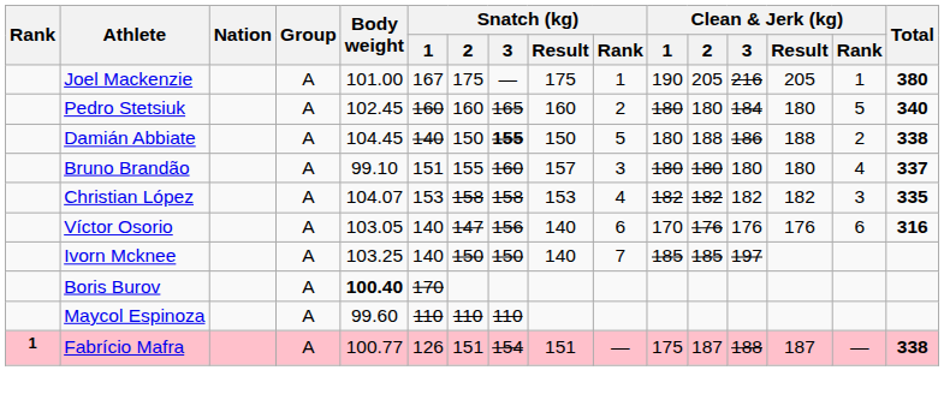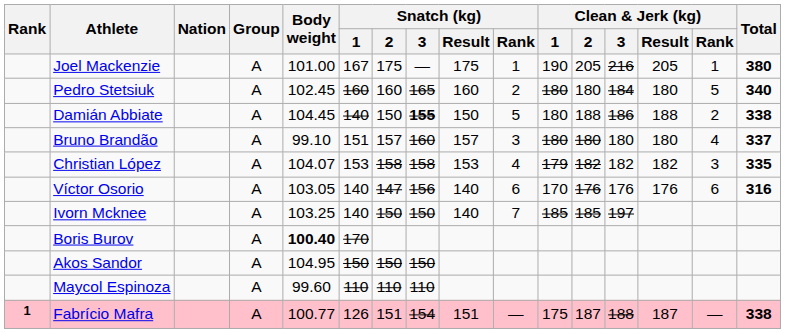 <table class="wikitable sortable" style="text-align:center;">
 <tr>
 <th rowspan=2>Rank</th>
 <th rowspan=2>Athlete</th>
 <th rowspan=2>Nation</th>
 <th rowspan=2>Group</th>
 <th rowspan=2>Body<br>weight</th>
 <th colspan=5>Snatch (kg)</th>
 <th colspan=5>Clean & Jerk (kg)</th>
 <th rowspan=2>Total</th>
 </tr>
 <tr>
 <th>1</th>
 <th>2</th>
 <th>3</th>
 <th>Result</th>
 <th>Rank</th>
 <th>1</th>
 <th>2</th>
 <th>3</th>
 <th>Result</th>
 <th>Rank</th>
 </tr>
 <tr>
 <td></td>
 <td align=left><a href='#'>Joel Mackenzie</a></td>
 <td align=left></td>
 <td>A</td>
 <td>101.00</td>
 <td>167</td>
 <td>175</td>
 <td>—</td>
 <td>175</td>
 <td>1</td>
 <td>190</td>
 <td>205</td>
 <td><s>216</s></td>
 <td>205</td>
 <td>1</td>
 <td><strong>380</strong></td>
 </tr>
 <tr>
 <td></td>
 <td align=left><a href='#'>Pedro Stetsiuk</a></td>
 <td align=left></td>
 <td>A</td>
 <td>102.45</td>
 <td><s>160</s></td>
 <td>160</td>
 <td><s>165</s></td>
 <td>160</td>
 <td>2</td>
 <td><s>180</s></td>
 <td>180</td>
 <td><s>184</s></td>
 <td>180</td>
 <td>5</td>
 <td><strong>340</strong></td>
 </tr>
 <tr>
 <td></td>
 <td align=left><a href='#'>Damián Abbiate</a></td>
 <td align=left></td>
 <td>A</td>
 <td>104.45</td>
 <td><s>140</s></td>
 <td>150</td>
 <td><strong><s>155</s></strong></td>
 <td>150</td>
 <td>5</td>
 <td>180</td>
 <td>188</td>
 <td><s>186</s></td>
 <td>188</td>
 <td>2</td>
 <td><strong>338</strong></td>
 </tr>
 <tr>
 <td></td>
 <td align=left><a href='#'>Bruno Brandão</a></td>
 <td align=left></td>
 <td>A</td>
 <td>99.10</td>
 <td>151</td>
-<td>155</td>
+<td>157</td>
 <td><s>160</s></td>
 <td>157</td>
 <td>3</td>
 <td><s>180</s></td>
 <td><s>180</s></td>
 <td>180</td>
 <td>180</td>
 <td>4</td>
 <td><strong>337</strong></td>
 </tr>
 <tr>
 <td></td>
 <td align=left><a href='#'>Christian López</a></td>
 <td align=left></td>
 <td>A</td>
 <td>104.07</td>
 <td>153</td>
 <td><s>158</s></td>
 <td><s>158</s></td>
 <td>153</td>
 <td>4</td>
-<td><s>182</s></td>
+<td><s>179</s></td>
 <td><s>182</s></td>
 <td>182</td>
 <td>182</td>
 <td>3</td>
 <td><strong>335</strong></td>
 </tr>
 <tr>
 <td></td>
 <td align=left><a href='#'>Víctor Osorio</a></td>
 <td align=left></td>
 <td>A</td>
 <td>103.05</td>
 <td>140</td>
 <td><s>147</s></td>
 <td><s>156</s></td>
 <td>140</td>
 <td>6</td>
 <td>170</td>
 <td><s>176</s></td>
 <td>176</td>
 <td>176</td>
 <td>6</td>
 <td><strong>316</strong></td>
 </tr>
 <tr>
 <td></td>
 <td align=left><a href='#'>Ivorn Mcknee</a></td>
 <td align=left></td>
 <td>A</td>
 <td>103.25</td>
 <td>140</td>
 <td><s>150</s></td>
 <td><s>150</s></td>
 <td>140</td>
 <td>7</td>
 <td><s>185</s></td>
 <td><s>185</s></td>
 <td><s>197</s></td>
 <td></td>
 <td></td>
 <td></td>
 </tr>
 <tr>
 <td></td>
 <td align=left><a href='#'>Boris Burov</a></td>
 <td align=left></td>
 <td>A</td>
 <td><strong>100.40</strong></td>
 <td><s>170</s></td>
 <td></td>
 <td></td>
 <td></td>
 <td></td>
 <td></td>
 <td></td>
 <td></td>
 <td></td>
 <td></td>
 <td></td>
 </tr>
 <tr>
 <td></td>
+<td align=left><a href='#'>Akos Sandor</a></td>
+<td align=left></td>
+<td>A</td>
+<td>104.95</td>
+<td><s>150</s></td>
+<td><s>150</s></td>
+<td><s>150</s></td>
+<td></td>
+<td></td>
+<td></td>
+<td></td>
+<td></td>
+<td></td>
+<td></td>
+<td></td>
+</tr>
+<tr>
+<td></td>
 <td align=left><a href='#'>Maycol Espinoza</a></td>
 <td align=left></td>
 <td>A</td>
 <td>99.60</td>
 <td><s>110</s></td>
 <td><s>110</s></td>
 <td><s>110</s></td>
 <td></td>
 <td></td>
 <td></td>
 <td></td>
 <td></td>
 <td></td>
 <td></td>
 <td></td>
 </tr>
 <tr bgcolor=pink>
 <td> <sup><strong>1</strong></sup></td>
 <td align=left><a href='#'>Fabrício Mafra</a></td>
 <td align=left></td>
 <td>A</td>
 <td>100.77</td>
 <td>126</td>
 <td>151</td>
 <td><s>154</s></td>
 <td>151</td>
 <td>—</td>
 <td>175</td>
 <td>187</td>
 <td><s>188</s></td>
 <td>187</td>
 <td>—</td>
 <td><strong>338</strong></td>
 </tr>
 </table>
